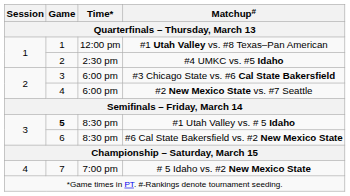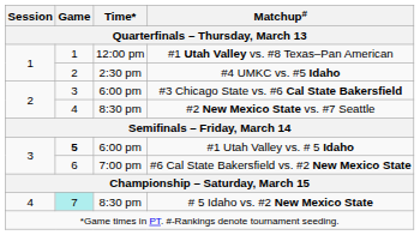 <table class="wikitable" style="font-size: 95%;text-align:center">
 <tr>
 <th>Session</th>
 <th>Game</th>
 <th>Time*</th>
 <th>Matchup<sup>#</sup></th>
 </tr>
 <tr>
 <th colspan=4>Quarterfinals – Thursday, March 13</th>
 </tr>
 <tr>
 <td rowspan=2>1</td>
 <td>1</td>
 <td>12:00 pm</td>
 <td>#1 <strong>Utah Valley</strong> vs. #8 Texas–Pan American</td>
 </tr>
 <tr>
 <td>2</td>
 <td>2:30 pm</td>
 <td>#4 UMKC vs. #5 <strong>Idaho</strong></td>
 </tr>
 <tr>
 <td rowspan=2>2</td>
 <td>3</td>
 <td>6:00 pm</td>
 <td>#3 Chicago State vs. #6 <strong>Cal State Bakersfield</strong></td>
 </tr>
 <tr>
 <td>4</td>
-<td>6:00 pm</td>
+<td>8:30 pm</td>
 <td>#2 <strong>New Mexico State</strong> vs. #7 Seattle</td>
 </tr>
 <tr>
 <th colspan=4>Semifinals – Friday, March 14</th>
 </tr>
 <tr>
 <td rowspan=2>3</td>
 <td><strong>5</strong></td>
-<td>8:30 pm</td>
+<td>6:00 pm</td>
 <td>#1 Utah Valley vs. # 5 <strong>Idaho</strong></td>
 </tr>
 <tr>
 <td>6</td>
-<td>8:30 pm</td>
+<td>7:00 pm</td>
 <td>#6 Cal State Bakersfield vs. #2 <strong>New Mexico State</strong></td>
 </tr>
 <tr>
 <th colspan=4>Championship – Saturday, March 15</th>
 </tr>
 <tr>
 <td>4</td>
-<td>7</td>
-<td>7:00 pm</td>
+<td style="background: paleturquoise;">7</td>
+<td>8:30 pm</td>
 <td># 5 Idaho vs.  #2 <strong>New Mexico State</strong></td>
 </tr>
 <tr>
 <td colspan=4><small>*Game times in <a href='#'>PT</a>. #-Rankings denote tournament seeding.</small></td>
 </tr>
 </table>
